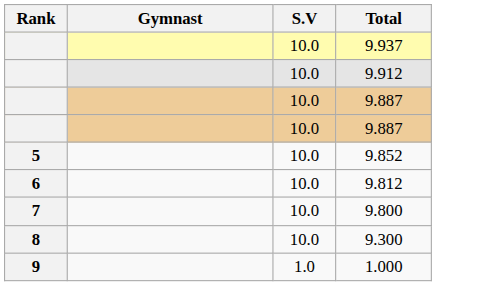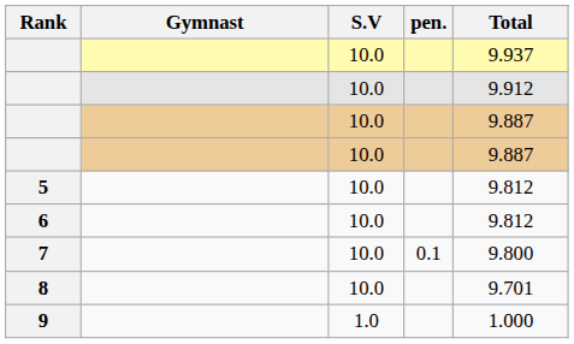 <table class="wikitable sortable" style="text-align:center; font-size:95%">
 <tr>
 <th scope="col" style="width:50px;">Rank</th>
 <th scope="col" style="width:180px;">Gymnast</th>
 <th scope="col" style="width:50px;">S.V</th>
+<th scope="col" style="width:30px;">pen.</th>
 <th scope="col" style="width:80px;">Total</th>
 </tr>
 <tr style="background:#fffcaf;">
 <th scope=row style="text-align:center"></th>
 <td style="text-align:left;"></td>
 <td>10.0</td>
+<td></td>
 <td>9.937</td>
 </tr>
 <tr style="background:#e5e5e5;">
 <th scope=row style="text-align:center"></th>
 <td style="text-align:left;"></td>
 <td>10.0</td>
+<td></td>
 <td>9.912</td>
 </tr>
 <tr style="background:#ec9;">
 <th scope=row style="text-align:center"></th>
 <td style="text-align:left;"></td>
 <td>10.0</td>
+<td></td>
 <td>9.887</td>
 </tr>
 <tr style="background:#ec9;">
 <th scope=row style="text-align:center"></th>
 <td style="text-align:left;"></td>
 <td>10.0</td>
+<td></td>
 <td>9.887</td>
 </tr>
 <tr>
 <th scope=row style="text-align:center">5</th>
 <td style="text-align:left;"></td>
 <td>10.0</td>
-<td>9.852</td>
+<td></td>
+<td>9.812</td>
 </tr>
 <tr>
 <th scope=row style="text-align:center">6</th>
 <td style="text-align:left;"></td>
 <td>10.0</td>
+<td></td>
 <td>9.812</td>
 </tr>
 <tr>
 <th scope=row style="text-align:center">7</th>
 <td style="text-align:left;"></td>
 <td>10.0</td>
+<td>0.1</td>
 <td>9.800</td>
 </tr>
 <tr>
 <th scope=row style="text-align:center">8</th>
 <td style="text-align:left;"></td>
 <td>10.0</td>
-<td>9.300</td>
+<td></td>
+<td>9.701</td>
 </tr>
 <tr>
 <th scope=row style="text-align:center">9</th>
 <td style="text-align:left;"></td>
 <td>1.0</td>
+<td></td>
 <td>1.000</td>
 </tr>
 </table>
